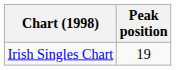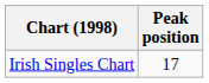 <table class="wikitable">
 <tr>
 <th>Chart (1998)</th>
 <th>Peak<br>position</th>
 </tr>
 <tr>
 <td><a href='#'>Irish Singles Chart</a></td>
-<td align=center>19</td>
+<td align=center>17</td>
 </tr>
 </table>
